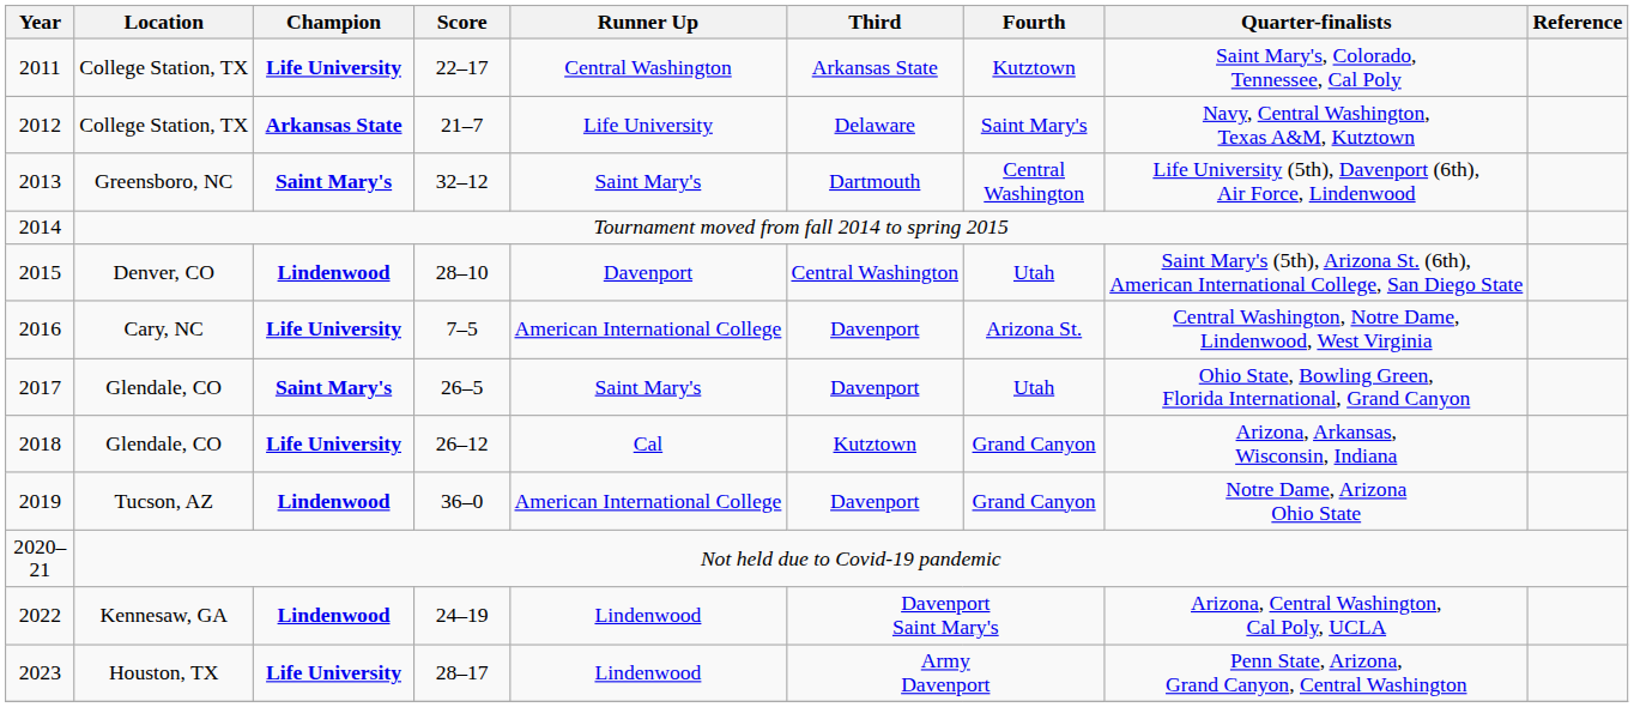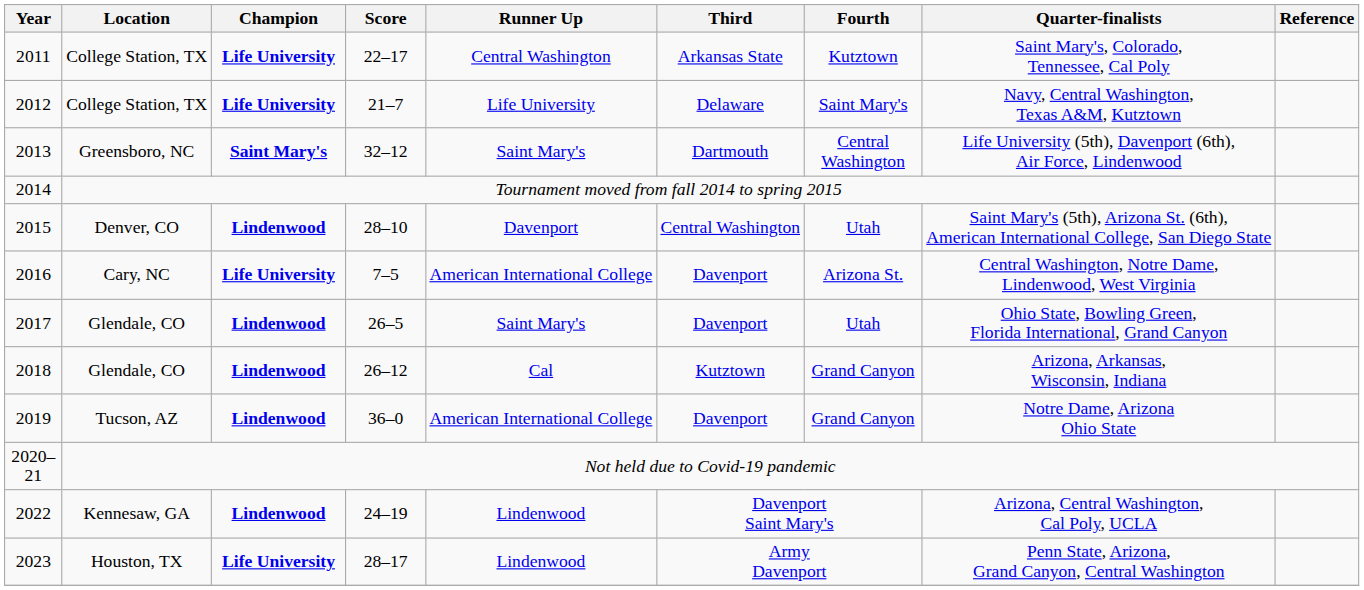 <table class=wikitable style="text-align: center;">
 <tr>
 <th width=45px>Year</th>
 <th>Location</th>
 <th width=115px>Champion</th>
 <th width=65px>Score</th>
 <th>Runner Up</th>
 <th>Third</th>
 <th width=100px>Fourth</th>
 <th>Quarter-finalists</th>
 <th>Reference</th>
 </tr>
 <tr>
 <td>2011</td>
 <td align=center>College Station, TX</td>
 <td align=center><strong><a href='#'>Life University</a></strong></td>
 <td align=center>22–17</td>
 <td align=center><a href='#'>Central Washington</a></td>
 <td align=center><a href='#'>Arkansas State</a></td>
 <td align=center><a href='#'>Kutztown</a></td>
 <td align=center><a href='#'>Saint Mary's</a>, <a href='#'>Colorado</a>,  <br> <a href='#'>Tennessee</a>, <a href='#'>Cal Poly</a></td>
 <td></td>
 </tr>
 <tr>
 <td>2012</td>
 <td align=center>College Station, TX</td>
-<td align=center><strong><a href='#'>Arkansas State</a></strong></td>
+<td align=center><strong><a href='#'>Life University</a></strong></td>
 <td align=center>21–7</td>
 <td align=center><a href='#'>Life University</a></td>
 <td align=center><a href='#'>Delaware</a></td>
 <td align=center><a href='#'>Saint Mary's</a></td>
 <td align=center><a href='#'>Navy</a>, <a href='#'>Central Washington</a>, <br> <a href='#'>Texas A&M</a>, <a href='#'>Kutztown</a></td>
 <td></td>
 </tr>
 <tr>
 <td>2013</td>
 <td>Greensboro, NC</td>
 <td align=center><strong><a href='#'>Saint Mary's</a></strong></td>
 <td>32–12</td>
 <td><a href='#'>Saint Mary's</a></td>
 <td><a href='#'>Dartmouth</a></td>
 <td><a href='#'>Central Washington</a></td>
 <td><a href='#'>Life University</a> (5th), <a href='#'>Davenport</a> (6th), <br> <a href='#'>Air Force</a>, <a href='#'>Lindenwood</a></td>
 <td></td>
 </tr>
 <tr>
 <td>2014</td>
 <td colspan=7><em>Tournament moved from fall 2014 to spring 2015</em></td>
 </tr>
 <tr>
 <td>2015</td>
 <td>Denver, CO</td>
 <td align=center><strong><a href='#'>Lindenwood</a></strong></td>
 <td align=center>28–10</td>
 <td align=center><a href='#'>Davenport</a></td>
 <td align=center><a href='#'>Central Washington</a></td>
 <td align=center><a href='#'>Utah</a></td>
 <td align=center><a href='#'>Saint Mary's</a> (5th), <a href='#'>Arizona St.</a> (6th), <br> <a href='#'>American International College</a>, <a href='#'>San Diego State</a></td>
 <td></td>
 </tr>
 <tr>
 <td>2016</td>
 <td>Cary, NC</td>
 <td align=center><strong><a href='#'>Life University</a></strong></td>
 <td align=center>7–5</td>
 <td align=center><a href='#'>American International College</a></td>
 <td align=center><a href='#'>Davenport</a></td>
 <td><a href='#'>Arizona St.</a></td>
 <td align=center><a href='#'>Central Washington</a>, <a href='#'>Notre Dame</a>, <br> <a href='#'>Lindenwood</a>, <a href='#'>West Virginia</a></td>
 <td></td>
 </tr>
 <tr>
 <td>2017</td>
 <td>Glendale, CO</td>
-<td align=center><strong><a href='#'>Saint Mary's</a></strong></td>
+<td align=center><strong><a href='#'>Lindenwood</a></strong></td>
 <td align=center>26–5</td>
 <td align=center><a href='#'>Saint Mary's</a></td>
 <td align=center><a href='#'>Davenport</a></td>
 <td align=center><a href='#'>Utah</a></td>
 <td align=center><a href='#'>Ohio State</a>, <a href='#'>Bowling Green</a>, <br> <a href='#'>Florida International</a>, <a href='#'>Grand Canyon</a></td>
 <td></td>
 </tr>
 <tr>
 <td>2018</td>
 <td>Glendale, CO</td>
-<td align=center><strong><a href='#'>Life University</a></strong></td>
+<td align=center><strong><a href='#'>Lindenwood</a></strong></td>
 <td align=center>26–12</td>
 <td align=center><a href='#'>Cal</a></td>
 <td align=center><a href='#'>Kutztown</a></td>
 <td align=center><a href='#'>Grand Canyon</a></td>
 <td align=center><a href='#'>Arizona</a>, <a href='#'>Arkansas</a>, <br> <a href='#'>Wisconsin</a>, <a href='#'>Indiana</a></td>
 <td></td>
 </tr>
 <tr>
 <td>2019</td>
 <td>Tucson, AZ</td>
 <td align=center><strong><a href='#'>Lindenwood</a></strong></td>
 <td align=center>36–0</td>
 <td align=center><a href='#'>American International College</a></td>
 <td align=center><a href='#'>Davenport</a></td>
 <td align=center><a href='#'>Grand Canyon</a></td>
 <td align=center><a href='#'>Notre Dame</a>, <a href='#'>Arizona</a> <br> <a href='#'>Ohio State</a></td>
 <td></td>
 </tr>
 <tr>
 <td>2020–21</td>
 <td colspan=8><em>Not held due to Covid-19 pandemic</em></td>
 </tr>
 <tr>
 <td>2022</td>
 <td>Kennesaw, GA</td>
 <td align=center><strong><a href='#'>Lindenwood</a></strong></td>
 <td align=center>24–19</td>
 <td align=center><a href='#'>Lindenwood</a></td>
 <td align=center colspan=2><a href='#'>Davenport</a> <br> <a href='#'>Saint Mary's</a></td>
 <td align=center><a href='#'>Arizona</a>, <a href='#'>Central Washington</a>, <br> <a href='#'>Cal Poly</a>, <a href='#'>UCLA</a></td>
 <td></td>
 </tr>
 <tr>
 <td>2023</td>
 <td>Houston, TX</td>
 <td align=center><strong><a href='#'>Life University</a></strong></td>
 <td align=center>28–17</td>
 <td align=center><a href='#'>Lindenwood</a></td>
 <td align=center colspan=2><a href='#'>Army</a> <br> <a href='#'>Davenport</a></td>
 <td align=center><a href='#'>Penn State</a>, <a href='#'>Arizona</a>, <br> <a href='#'>Grand Canyon</a>, <a href='#'>Central Washington</a></td>
 <td></td>
 </tr>
 <tr>
 </tr>
 </table>
